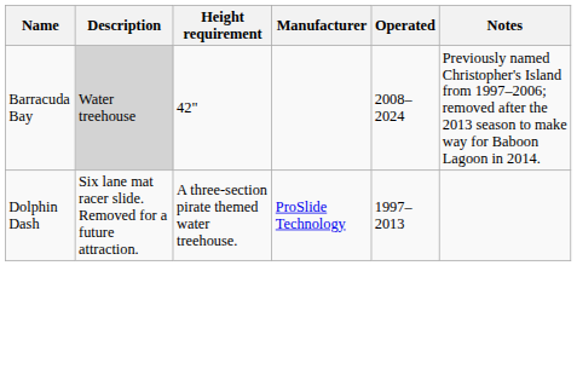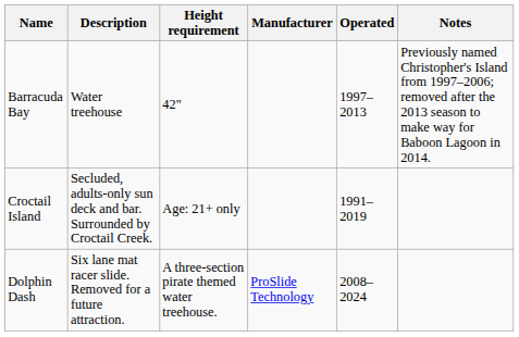 <table class="wikitable sortable">
 <tr>
 <th>Name</th>
 <th>Description</th>
 <th>Height requirement</th>
 <th>Manufacturer</th>
 <th>Operated</th>
 <th>Notes</th>
 </tr>
 <tr>
 <td>Barracuda Bay</td>
-<td style="background: lightgrey;">Water treehouse</td>
+<td>Water treehouse</td>
 <td>42"</td>
 <td></td>
-<td>2008–2024</td>
+<td>1997–2013</td>
 <td>Previously named Christopher's Island from 1997–2006; removed after the 2013 season to make way for Baboon Lagoon in 2014.</td>
+</tr>
+<tr>
+<td>Croctail Island</td>
+<td>Secluded, adults-only sun deck and bar. Surrounded by Croctail Creek.</td>
+<td>Age: 21+ only</td>
+<td></td>
+<td>1991–2019</td>
+<td></td>
 </tr>
 <tr>
 <td>Dolphin Dash</td>
 <td>Six lane mat racer slide. Removed for a future attraction.</td>
 <td>A three-section pirate themed water treehouse.</td>
 <td><a href='#'>ProSlide Technology</a></td>
-<td>1997–2013</td>
+<td>2008–2024</td>
 <td></td>
 </tr>
 </table>
